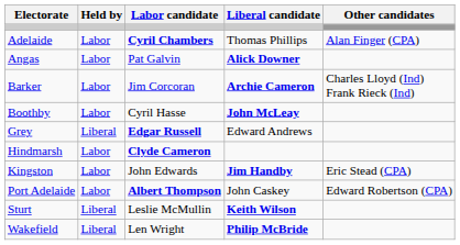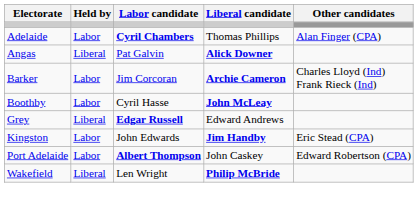 <table class="wikitable">
 <tr>
 <th>Electorate</th>
 <th>Held by</th>
 <th><a href='#'>Labor</a> candidate</th>
 <th><a href='#'>Liberal</a> candidate</th>
 <th>Other candidates</th>
 </tr>
 <tr bgcolor="#cccccc">
 <td></td>
 <td></td>
 <td></td>
 <td></td>
 <td bgcolor="#999999"></td>
 </tr>
 <tr>
 <td><a href='#'>Adelaide</a></td>
 <td><a href='#'>Labor</a></td>
 <td><strong><a href='#'>Cyril Chambers</a></strong></td>
 <td>Thomas Phillips</td>
 <td><a href='#'>Alan Finger</a> (<a href='#'>CPA</a>)</td>
 </tr>
 <tr>
 <td><a href='#'>Angas</a></td>
-<td><a href='#'>Labor</a></td>
+<td><a href='#'>Liberal</a></td>
 <td><a href='#'>Pat Galvin</a></td>
 <td><strong><a href='#'>Alick Downer</a></strong></td>
 <td></td>
 </tr>
 <tr>
 <td><a href='#'>Barker</a></td>
 <td><a href='#'>Labor</a></td>
 <td><a href='#'>Jim Corcoran</a></td>
 <td><strong><a href='#'>Archie Cameron</a></strong></td>
 <td>Charles Lloyd (<a href='#'>Ind</a>)<br>Frank Rieck (<a href='#'>Ind</a>)</td>
 </tr>
 <tr>
 <td><a href='#'>Boothby</a></td>
 <td><a href='#'>Labor</a></td>
 <td>Cyril Hasse</td>
 <td><strong><a href='#'>John McLeay</a></strong></td>
 <td></td>
 </tr>
 <tr>
 <td><a href='#'>Grey</a></td>
 <td><a href='#'>Liberal</a></td>
 <td><strong><a href='#'>Edgar Russell</a></strong></td>
 <td>Edward Andrews</td>
 <td></td>
 </tr>
 <tr>
-<td><a href='#'>Hindmarsh</a></td>
-<td><a href='#'>Labor</a></td>
-<td><strong><a href='#'>Clyde Cameron</a></strong></td>
-<td></td>
-<td></td>
-</tr>
-<tr>
 <td><a href='#'>Kingston</a></td>
 <td><a href='#'>Labor</a></td>
 <td>John Edwards</td>
 <td><strong><a href='#'>Jim Handby</a></strong></td>
 <td>Eric Stead (<a href='#'>CPA</a>)</td>
 </tr>
 <tr>
 <td><a href='#'>Port Adelaide</a></td>
 <td><a href='#'>Labor</a></td>
 <td><strong><a href='#'>Albert Thompson</a></strong></td>
 <td>John Caskey</td>
 <td>Edward Robertson (<a href='#'>CPA</a>)</td>
 </tr>
 <tr>
-<td><a href='#'>Sturt</a></td>
-<td><a href='#'>Liberal</a></td>
-<td>Leslie McMullin</td>
-<td><strong><a href='#'>Keith Wilson</a></strong></td>
-<td></td>
-</tr>
-<tr>
 <td><a href='#'>Wakefield</a></td>
 <td><a href='#'>Liberal</a></td>
 <td>Len Wright</td>
 <td><strong><a href='#'>Philip McBride</a></strong></td>
 <td></td>
 </tr>
 </table>
